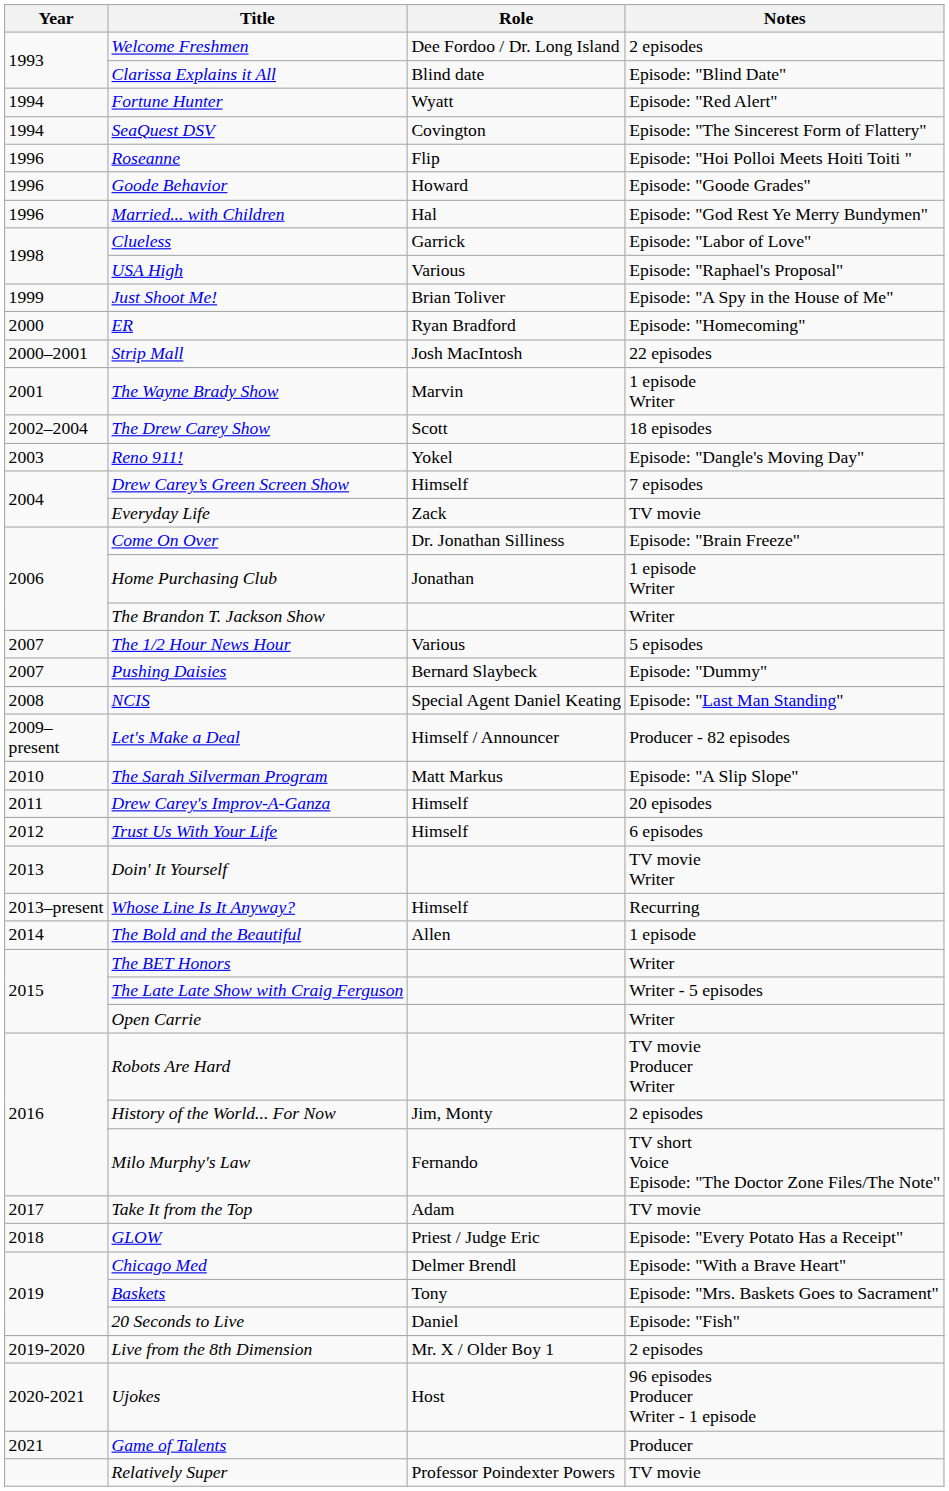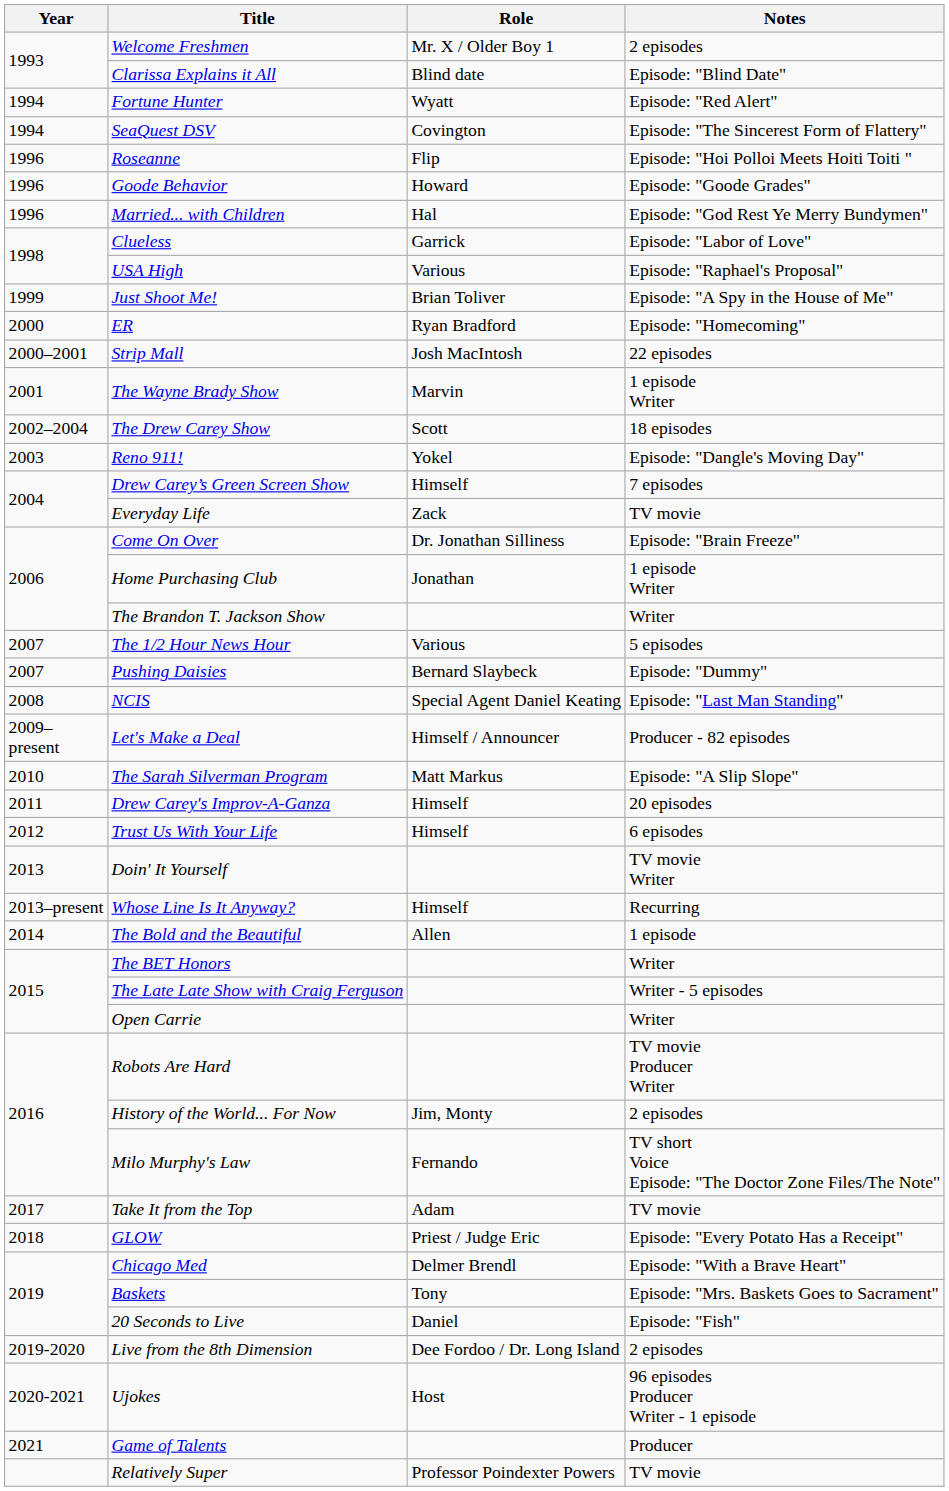 <table class="wikitable sortable">
 <tr>
 <th>Year</th>
 <th>Title</th>
 <th>Role</th>
 <th class="unsortable">Notes</th>
 </tr>
 <tr>
 <td rowspan=2>1993</td>
 <td><em><a href='#'>Welcome Freshmen</a></em></td>
-<td>Dee Fordoo / Dr. Long Island</td>
+<td>Mr. X / Older Boy 1</td>
 <td>2 episodes</td>
 </tr>
 <tr>
 <td><em><a href='#'>Clarissa Explains it All</a></em></td>
 <td>Blind date</td>
 <td>Episode: "Blind Date"</td>
 </tr>
 <tr>
 <td>1994</td>
 <td><em><a href='#'>Fortune Hunter</a></em></td>
 <td>Wyatt</td>
 <td>Episode: "Red Alert"</td>
 </tr>
 <tr>
 <td>1994</td>
 <td><em><a href='#'>SeaQuest DSV</a></em></td>
 <td>Covington</td>
 <td>Episode: "The Sincerest Form of Flattery"</td>
 </tr>
 <tr>
 <td>1996</td>
 <td><em><a href='#'>Roseanne</a></em></td>
 <td>Flip</td>
 <td>Episode: "Hoi Polloi Meets Hoiti Toiti "</td>
 </tr>
 <tr>
 <td>1996</td>
 <td><em><a href='#'>Goode Behavior</a></em></td>
 <td>Howard</td>
 <td>Episode: "Goode Grades"</td>
 </tr>
 <tr>
 <td>1996</td>
 <td><em><a href='#'>Married... with Children</a></em></td>
 <td>Hal</td>
 <td>Episode: "God Rest Ye Merry Bundymen"</td>
 </tr>
 <tr>
 <td rowspan=2>1998</td>
 <td><em><a href='#'>Clueless</a></em></td>
 <td>Garrick</td>
 <td>Episode: "Labor of Love"</td>
 </tr>
 <tr>
 <td><em><a href='#'>USA High</a></em></td>
 <td>Various</td>
 <td>Episode: "Raphael's Proposal"</td>
 </tr>
 <tr>
 <td>1999</td>
 <td><em><a href='#'>Just Shoot Me!</a></em></td>
 <td>Brian Toliver</td>
 <td>Episode: "A Spy in the House of Me"</td>
 </tr>
 <tr>
 <td>2000</td>
 <td><em><a href='#'>ER</a></em></td>
 <td>Ryan Bradford</td>
 <td>Episode: "Homecoming"</td>
 </tr>
 <tr>
 <td>2000–2001</td>
 <td><em><a href='#'>Strip Mall</a></em></td>
 <td>Josh MacIntosh</td>
 <td>22 episodes</td>
 </tr>
 <tr>
 <td>2001</td>
 <td><em><a href='#'>The Wayne Brady Show</a></em></td>
 <td>Marvin</td>
 <td>1 episode<br> Writer</td>
 </tr>
 <tr>
 <td>2002–2004</td>
 <td><em><a href='#'>The Drew Carey Show</a></em></td>
 <td>Scott</td>
 <td>18 episodes</td>
 </tr>
 <tr>
 <td>2003</td>
 <td><em><a href='#'>Reno 911!</a></em></td>
 <td>Yokel</td>
 <td>Episode: "Dangle's Moving Day"</td>
 </tr>
 <tr>
 <td rowspan=2>2004</td>
 <td><em><a href='#'>Drew Carey’s Green Screen Show</a></em></td>
 <td>Himself</td>
 <td>7 episodes</td>
 </tr>
 <tr>
 <td><em>Everyday Life</em></td>
 <td>Zack</td>
 <td>TV movie</td>
 </tr>
 <tr>
 <td rowspan=3>2006</td>
 <td><em><a href='#'>Come On Over</a></em></td>
 <td>Dr. Jonathan Silliness</td>
 <td>Episode: "Brain Freeze"</td>
 </tr>
 <tr>
 <td><em>Home Purchasing Club</em></td>
 <td>Jonathan</td>
 <td>1 episode<br> Writer</td>
 </tr>
 <tr>
 <td><em>The Brandon T. Jackson Show</em></td>
 <td></td>
 <td>Writer</td>
 </tr>
 <tr>
 <td>2007</td>
 <td><em><a href='#'>The 1/2 Hour News Hour</a></em></td>
 <td>Various</td>
 <td>5 episodes</td>
 </tr>
 <tr>
 <td>2007</td>
 <td><em><a href='#'>Pushing Daisies</a></em></td>
 <td>Bernard Slaybeck</td>
 <td>Episode: "Dummy"</td>
 </tr>
 <tr>
 <td>2008</td>
 <td><em><a href='#'>NCIS</a></em></td>
 <td>Special Agent Daniel Keating</td>
 <td>Episode: "<a href='#'>Last Man Standing</a>"</td>
 </tr>
 <tr>
 <td>2009–<br>present</td>
 <td><em><a href='#'>Let's Make a Deal</a></em></td>
 <td>Himself / Announcer</td>
 <td>Producer - 82 episodes</td>
 </tr>
 <tr>
 <td>2010</td>
 <td><em><a href='#'>The Sarah Silverman Program</a></em></td>
 <td>Matt Markus</td>
 <td>Episode: "A Slip Slope"</td>
 </tr>
 <tr>
 <td>2011</td>
 <td><em><a href='#'>Drew Carey's Improv-A-Ganza</a></em></td>
 <td>Himself</td>
 <td>20 episodes</td>
 </tr>
 <tr>
 <td>2012</td>
 <td><em><a href='#'>Trust Us With Your Life</a></em></td>
 <td>Himself</td>
 <td>6 episodes</td>
 </tr>
 <tr>
 <td>2013</td>
 <td><em>Doin' It Yourself</em></td>
 <td></td>
 <td>TV movie<br> Writer</td>
 </tr>
 <tr>
 <td>2013–present</td>
 <td><em><a href='#'>Whose Line Is It Anyway?</a></em></td>
 <td>Himself</td>
 <td>Recurring</td>
 </tr>
 <tr>
 <td>2014</td>
 <td><em><a href='#'>The Bold and the Beautiful</a></em></td>
 <td>Allen</td>
 <td>1 episode</td>
 </tr>
 <tr>
 <td rowspan=3>2015</td>
 <td><em><a href='#'>The BET Honors</a></em></td>
 <td></td>
 <td>Writer</td>
 </tr>
 <tr>
 <td><em><a href='#'>The Late Late Show with Craig Ferguson</a></em></td>
 <td></td>
 <td>Writer - 5 episodes</td>
 </tr>
 <tr>
 <td><em>Open Carrie</em></td>
 <td></td>
 <td>Writer</td>
 </tr>
 <tr>
 <td rowspan=3>2016</td>
 <td><em>Robots Are Hard</em></td>
 <td></td>
 <td>TV movie<br> Producer<br> Writer</td>
 </tr>
 <tr>
 <td><em>History of the World... For Now</em></td>
 <td>Jim, Monty</td>
 <td>2 episodes</td>
 </tr>
 <tr>
 <td><em>Milo Murphy's Law</em></td>
 <td>Fernando</td>
 <td>TV short<br> Voice<br> Episode: "The Doctor Zone Files/The Note"</td>
 </tr>
 <tr>
 <td>2017</td>
 <td><em>Take It from the Top</em></td>
 <td>Adam</td>
 <td>TV movie</td>
 </tr>
 <tr>
 <td>2018</td>
 <td><em><a href='#'>GLOW</a></em></td>
 <td>Priest / Judge Eric</td>
 <td>Episode: "Every Potato Has a Receipt"</td>
 </tr>
 <tr>
 <td rowspan=3>2019</td>
 <td><em><a href='#'>Chicago Med</a></em></td>
 <td>Delmer Brendl</td>
 <td>Episode: "With a Brave Heart"</td>
 </tr>
 <tr>
 <td><em><a href='#'>Baskets</a></em></td>
 <td>Tony</td>
 <td>Episode: "Mrs. Baskets Goes to Sacrament"</td>
 </tr>
 <tr>
 <td><em>20 Seconds to Live</em></td>
 <td>Daniel</td>
 <td>Episode: "Fish"</td>
 </tr>
 <tr>
 <td>2019-2020</td>
 <td><em>Live from the 8th Dimension</em></td>
-<td>Mr. X / Older Boy 1</td>
+<td>Dee Fordoo / Dr. Long Island</td>
 <td>2 episodes</td>
 </tr>
 <tr>
 <td>2020-2021</td>
 <td><em>Ujokes</em></td>
 <td>Host</td>
 <td>96 episodes<br> Producer<br> Writer - 1 episode</td>
 </tr>
 <tr>
 <td>2021</td>
 <td><em><a href='#'>Game of Talents</a></em></td>
 <td></td>
 <td>Producer</td>
 </tr>
 <tr>
 <td></td>
 <td><em>Relatively Super</em></td>
 <td>Professor Poindexter Powers</td>
 <td>TV movie</td>
 </tr>
 </table>
